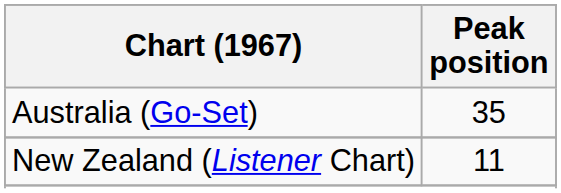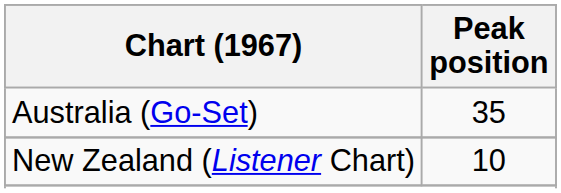 <table class="wikitable sortable">
 <tr>
 <th>Chart (1967)</th>
 <th>Peak<br>position</th>
 </tr>
 <tr>
 <td>Australia (<a href='#'>Go-Set</a>)</td>
 <td style="text-align:center;">35</td>
 </tr>
 <tr>
 </tr>
 <tr>
 </tr>
 <tr>
 </tr>
 <tr>
 </tr>
 <tr>
 <td>New Zealand (<em><a href='#'>Listener</a></em> Chart)</td>
-<td style="text-align:center;">11</td>
+<td style="text-align:center;">10</td>
 </tr>
 <tr>
 </tr>
 <tr>
 </tr>
 <tr>
 </tr>
 </table>
